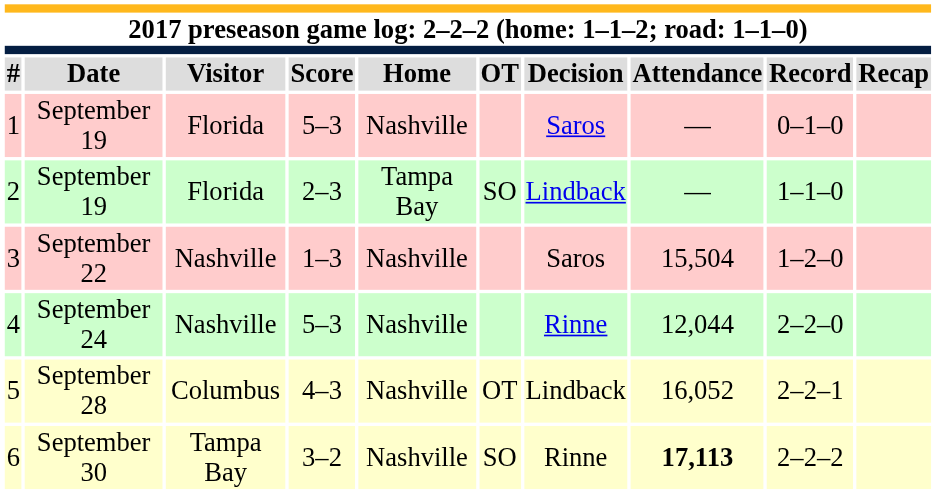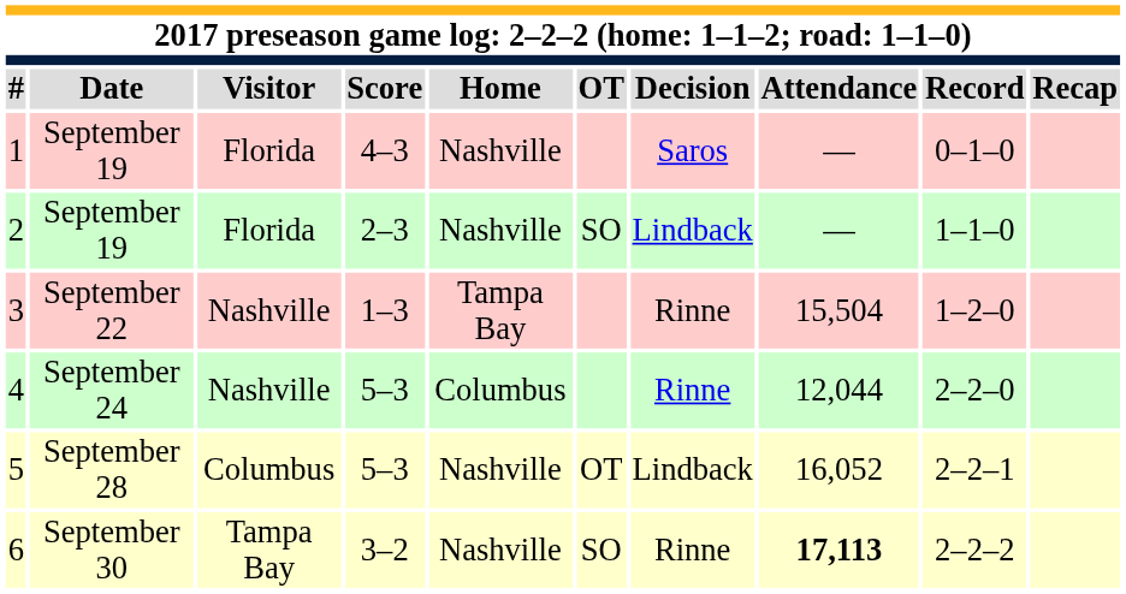 <table class="toccolours collapsible collapsed" style="width:90%; clear:both; margin:1.5em auto; text-align:center;">
 <tr>
 <th colspan=10 style="background:#FFFFFF; border-top:#FFB81C 5px solid; border-bottom:#041E42 5px solid;">2017 preseason game log: 2–2–2 (home: 1–1–2; road: 1–1–0)</th>
 </tr>
 <tr style="background:#ddd;">
 <th>#</th>
 <th>Date</th>
 <th>Visitor</th>
 <th>Score</th>
 <th>Home</th>
 <th>OT</th>
 <th>Decision</th>
 <th>Attendance</th>
 <th>Record</th>
 <th>Recap</th>
 </tr>
 <tr style="background:#fcc;">
 <td>1</td>
 <td>September 19</td>
 <td>Florida</td>
-<td>5–3</td>
+<td>4–3</td>
 <td>Nashville</td>
 <td></td>
 <td><a href='#'>Saros</a></td>
 <td>—</td>
 <td>0–1–0</td>
 <td></td>
 </tr>
 <tr style="background:#cfc;">
 <td>2</td>
 <td>September 19</td>
 <td>Florida</td>
 <td>2–3</td>
-<td>Tampa Bay</td>
+<td>Nashville</td>
 <td>SO</td>
 <td><a href='#'>Lindback</a></td>
 <td>—</td>
 <td>1–1–0</td>
 <td></td>
 </tr>
 <tr style="background:#fcc;">
 <td>3</td>
 <td>September 22</td>
 <td>Nashville</td>
 <td>1–3</td>
-<td>Nashville</td>
+<td>Tampa Bay</td>
 <td></td>
-<td>Saros</td>
+<td>Rinne</td>
 <td>15,504</td>
 <td>1–2–0</td>
 <td></td>
 </tr>
 <tr style="background:#cfc;">
 <td>4</td>
 <td>September 24</td>
 <td>Nashville</td>
 <td>5–3</td>
-<td>Nashville</td>
+<td>Columbus</td>
 <td></td>
 <td><a href='#'>Rinne</a></td>
 <td>12,044</td>
 <td>2–2–0</td>
 <td></td>
 </tr>
 <tr style="background:#ffc;">
 <td>5</td>
 <td>September 28</td>
 <td>Columbus</td>
-<td>4–3</td>
+<td>5–3</td>
 <td>Nashville</td>
 <td>OT</td>
 <td>Lindback</td>
 <td>16,052</td>
 <td>2–2–1</td>
 <td></td>
 </tr>
 <tr style="background:#ffc;">
 <td>6</td>
 <td>September 30</td>
 <td>Tampa Bay</td>
 <td>3–2</td>
 <td>Nashville</td>
 <td>SO</td>
 <td>Rinne</td>
 <td><strong>17,113</strong></td>
 <td>2–2–2</td>
 <td></td>
 </tr>
 </table>
